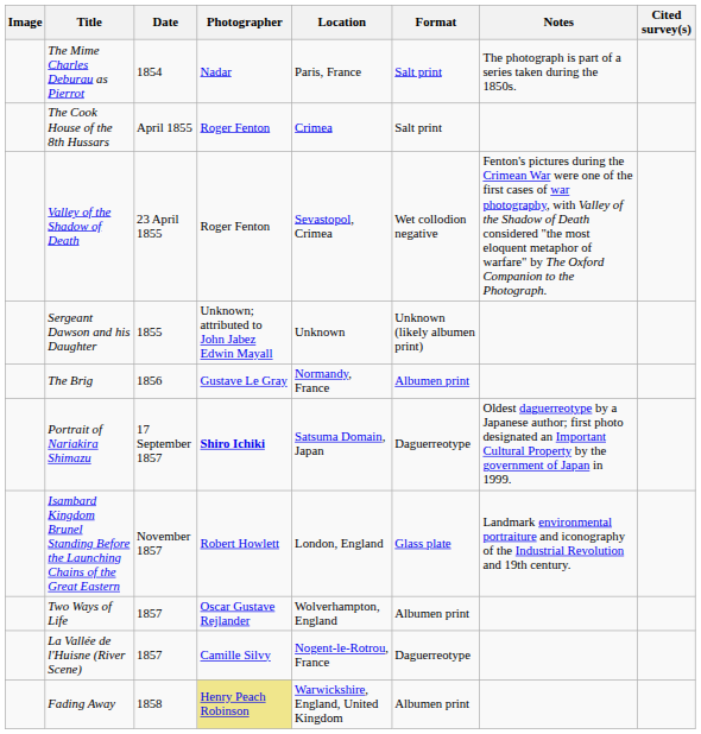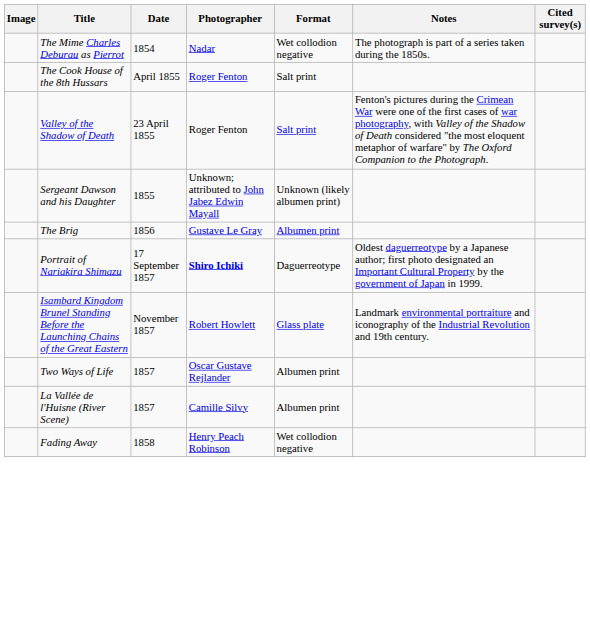 <table class="wikitable">
 <tr>
 <th>Image</th>
 <th>Title</th>
 <th>Date</th>
 <th>Photographer</th>
-<th>Location</th>
 <th>Format</th>
 <th>Notes</th>
 <th>Cited survey(s)</th>
 </tr>
 <tr>
 <td></td>
 <td><em>The Mime <a href='#'>Charles Deburau</a> as <a href='#'>Pierrot</a></em></td>
 <td>1854</td>
 <td><a href='#'>Nadar</a></td>
-<td>Paris, France</td>
-<td><a href='#'>Salt print</a></td>
+<td>Wet collodion negative</td>
 <td>The photograph is part of a series taken during the 1850s.</td>
 <td></td>
 </tr>
 <tr>
 <td></td>
 <td><em>The Cook House of the 8th Hussars</em></td>
 <td>April 1855</td>
 <td><a href='#'>Roger Fenton</a></td>
-<td><a href='#'>Crimea</a></td>
 <td>Salt print</td>
 <td></td>
 <td></td>
 </tr>
 <tr>
 <td></td>
 <td><em><a href='#'>Valley of the Shadow of Death</a></em></td>
 <td>23 April 1855</td>
 <td>Roger Fenton</td>
-<td><a href='#'>Sevastopol</a>, Crimea</td>
-<td>Wet collodion negative</td>
+<td><a href='#'>Salt print</a></td>
 <td>Fenton's pictures during the <a href='#'>Crimean War</a> were one of the first cases of <a href='#'>war photography</a>, with <em>Valley of the Shadow of Death</em> considered "the most eloquent metaphor of warfare" by <em>The Oxford Companion to the Photograph</em>.</td>
 <td></td>
 </tr>
 <tr>
 <td></td>
 <td><em>Sergeant Dawson and his Daughter</em></td>
 <td>1855</td>
 <td>Unknown; attributed to <a href='#'>John Jabez Edwin Mayall</a></td>
-<td>Unknown</td>
 <td>Unknown (likely albumen print)</td>
 <td></td>
 <td></td>
 </tr>
 <tr>
 <td></td>
 <td><em>The Brig</em></td>
 <td>1856</td>
 <td><a href='#'>Gustave Le Gray</a></td>
-<td><a href='#'>Normandy</a>, France</td>
 <td><a href='#'>Albumen print</a></td>
 <td></td>
 <td></td>
 </tr>
 <tr>
 <td></td>
 <td><em>Portrait of <a href='#'>Nariakira Shimazu</a></em></td>
 <td>17 September 1857</td>
 <td><strong><a href='#'>Shiro Ichiki</a></strong></td>
-<td><a href='#'>Satsuma Domain</a>, Japan</td>
 <td>Daguerreotype</td>
 <td>Oldest <a href='#'>daguerreotype</a> by a Japanese author; first photo designated an <a href='#'>Important Cultural Property</a> by the <a href='#'>government of Japan</a> in 1999.</td>
 <td></td>
 </tr>
 <tr>
 <td></td>
 <td><em><a href='#'>Isambard Kingdom Brunel Standing Before the Launching Chains of the Great Eastern</a></em></td>
 <td>November 1857</td>
 <td><a href='#'>Robert Howlett</a></td>
-<td>London, England</td>
 <td><a href='#'>Glass plate</a></td>
 <td>Landmark <a href='#'>environmental portraiture</a> and iconography of the <a href='#'>Industrial Revolution</a> and 19th century.</td>
 <td></td>
 </tr>
 <tr>
 <td></td>
 <td><em>Two Ways of Life</em></td>
 <td>1857</td>
 <td><a href='#'>Oscar Gustave Rejlander</a></td>
-<td>Wolverhampton, England</td>
 <td>Albumen print</td>
 <td></td>
 <td></td>
 </tr>
 <tr>
 <td></td>
 <td><em>La Vallée de l'Huisne (River Scene)</em></td>
 <td>1857</td>
 <td><a href='#'>Camille Silvy</a></td>
-<td><a href='#'>Nogent-le-Rotrou</a>, France</td>
-<td>Daguerreotype</td>
+<td>Albumen print</td>
 <td></td>
 <td></td>
 </tr>
 <tr>
 <td></td>
 <td><em>Fading Away</em></td>
 <td>1858</td>
-<td style="background: khaki;"><a href='#'>Henry Peach Robinson</a></td>
-<td><a href='#'>Warwickshire</a>, England, United Kingdom</td>
-<td>Albumen print</td>
+<td><a href='#'>Henry Peach Robinson</a></td>
+<td>Wet collodion negative</td>
 <td></td>
 <td></td>
 </tr>
 </table>
